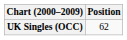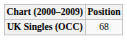 <table class="wikitable plainrowheaders" style="text-align:center">
 <tr>
 <th>Chart (2000–2009)</th>
 <th>Position</th>
 </tr>
 <tr>
 <th scope="row">UK Singles (OCC)</th>
-<td>62</td>
+<td>68</td>
 </tr>
 </table>
